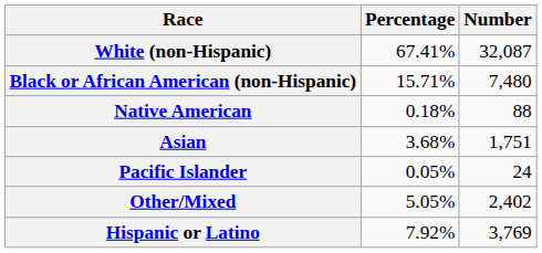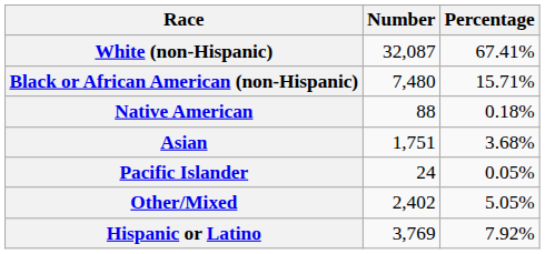 <table class="wikitable" style="text-align:right">
 <tr>
 <th scope="col">Race</th>
+<th scope="col">Number</th>
 <th scope="col">Percentage</th>
-<th scope="col">Number</th>
 </tr>
 <tr>
 <th scope="row"><a href='#'>White</a> (non-Hispanic)</th>
+<td>32,087</td>
 <td>67.41%</td>
-<td>32,087</td>
 </tr>
 <tr>
 <th scope="row"><a href='#'>Black or African American</a> (non-Hispanic)</th>
+<td>7,480</td>
 <td>15.71%</td>
-<td>7,480</td>
 </tr>
 <tr>
 <th scope="row"><a href='#'>Native American</a></th>
+<td>88</td>
 <td>0.18%</td>
-<td>88</td>
 </tr>
 <tr>
 <th scope="row"><a href='#'>Asian</a></th>
+<td>1,751</td>
 <td>3.68%</td>
-<td>1,751</td>
 </tr>
 <tr>
 <th scope="row"><a href='#'>Pacific Islander</a></th>
+<td>24</td>
 <td>0.05%</td>
-<td>24</td>
 </tr>
 <tr>
 <th scope="row"><a href='#'>Other/Mixed</a></th>
+<td>2,402</td>
 <td>5.05%</td>
-<td>2,402</td>
 </tr>
 <tr>
 <th scope="row"><a href='#'>Hispanic</a> or <a href='#'>Latino</a></th>
+<td>3,769</td>
 <td>7.92%</td>
-<td>3,769</td>
 </tr>
 </table>
